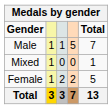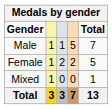 <table class="wikitable" style="font-size:85%; float:left">
 <tr style="background:#efefef;">
 <th colspan=5><strong>Medals by gender</strong></th>
 </tr>
 <tr align=center>
 <td><strong>Gender</strong></td>
 <td style="background:#f7f6a8;"></td>
 <td style="background:#dce5e5;"></td>
 <td style="background:#ffdab9;"></td>
 <td><strong>Total</strong></td>
 </tr>
 <tr align=center>
 <td>Male</td>
 <td style="background:#F7F6A8;">1</td>
 <td style="background:#DCE5E5;">1</td>
 <td style="background:#FFDAB9;">5</td>
 <td>7</td>
 </tr>
 <tr align=center>
+<td>Female</td>
+<td style="background:#F7F6A8;">1</td>
+<td style="background:#DCE5E5;">2</td>
+<td style="background:#FFDAB9;">2</td>
+<td>5</td>
+</tr>
+<tr align=center>
 <td>Mixed</td>
 <td style="background:#F7F6A8;">1</td>
 <td style="background:#DCE5E5;">0</td>
 <td style="background:#FFDAB9;">0</td>
 <td>1</td>
-</tr>
-<tr align=center>
-<td>Female</td>
-<td style="background:#F7F6A8;">1</td>
-<td style="background:#DCE5E5;">2</td>
-<td style="background:#FFDAB9;">2</td>
-<td>5</td>
 </tr>
 <tr align=center>
 <th><strong>Total</strong></th>
 <th style="background:gold;"><strong>3</strong></th>
 <th style="background:silver;"><strong>3</strong></th>
 <th style="background:#c96;"><strong>7</strong></th>
 <th><strong>13</strong></th>
 </tr>
 </table>
